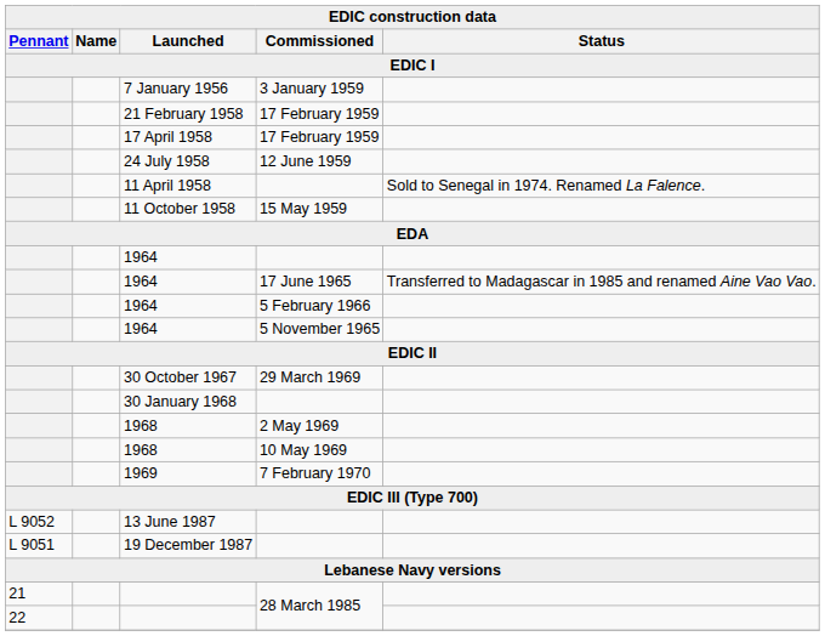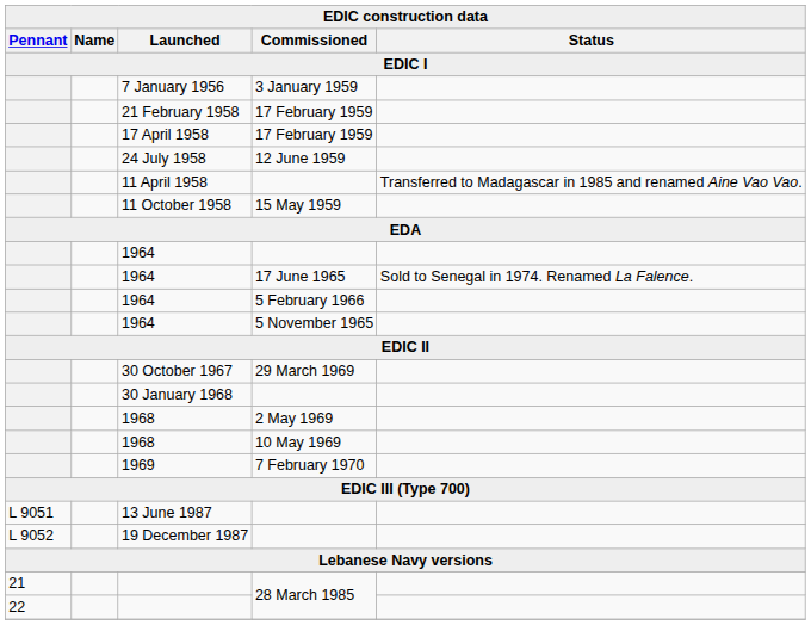 <table border="1" class="wikitable plainrowheaders collapsible">
 <tr>
 <th colspan="5" style="background:#eee;" align="center">EDIC construction data</th>
 </tr>
 <tr>
 <th scope="col"><a href='#'>Pennant</a></th>
 <th scope="col">Name</th>
 <th scope="col">Launched</th>
 <th scope="col">Commissioned</th>
 <th scope="col">Status</th>
 </tr>
 <tr>
 <th colspan="6" style="background:#eee;" align=center>EDIC I</th>
 </tr>
 <tr>
 <th scope="row"></th>
 <td></td>
 <td>7 January 1956</td>
 <td>3 January 1959</td>
 <td></td>
 </tr>
 <tr>
 <th scope="row"></th>
 <td></td>
 <td>21 February 1958</td>
 <td>17 February 1959</td>
 <td></td>
 </tr>
 <tr>
 <th scope="row"></th>
 <td></td>
 <td>17 April 1958</td>
 <td>17 February 1959</td>
 <td></td>
 </tr>
 <tr>
 <th scope="row"></th>
 <td></td>
 <td>24 July 1958</td>
 <td>12 June 1959</td>
 <td></td>
 </tr>
 <tr>
 <th scope="row"></th>
 <td></td>
 <td>11 April 1958</td>
 <td></td>
-<td>Sold to Senegal in 1974. Renamed <em>La Falence</em>.</td>
+<td>Transferred to Madagascar in 1985 and renamed <em>Aine Vao Vao</em>.</td>
 </tr>
 <tr>
 <th scope="row"></th>
 <td></td>
 <td>11 October 1958</td>
 <td>15 May 1959</td>
 <td></td>
 </tr>
 <tr>
 <th colspan="6" style="background:#eee;" align="center">EDA</th>
 </tr>
 <tr>
 <th scope="row"></th>
 <td></td>
 <td>1964</td>
 <td></td>
 <td></td>
 </tr>
 <tr>
 <th scope="row"></th>
 <td></td>
 <td>1964</td>
 <td>17 June 1965</td>
-<td>Transferred to Madagascar in 1985 and renamed <em>Aine Vao Vao</em>.</td>
+<td>Sold to Senegal in 1974. Renamed <em>La Falence</em>.</td>
 </tr>
 <tr>
 <th scope="row"></th>
 <td></td>
 <td>1964</td>
 <td>5 February 1966</td>
 <td></td>
 </tr>
 <tr>
 <th scope="row"></th>
 <td></td>
 <td>1964</td>
 <td>5 November 1965</td>
 <td></td>
 </tr>
 <tr>
 <th colspan="6" style="background:#eee;" align=center>EDIC II</th>
 </tr>
 <tr>
 <th scope="row"></th>
 <td></td>
 <td>30 October 1967</td>
 <td>29 March 1969</td>
 <td></td>
 </tr>
 <tr>
 <th scope="row"></th>
 <td></td>
 <td>30 January 1968</td>
 <td></td>
 <td></td>
 </tr>
 <tr>
 <th scope="row"></th>
 <td></td>
 <td>1968</td>
 <td>2 May 1969</td>
 <td></td>
 </tr>
 <tr>
 <th scope="row"></th>
 <td></td>
 <td>1968</td>
 <td>10 May 1969</td>
 <td></td>
 </tr>
 <tr>
 <th scope="row"></th>
 <td></td>
 <td>1969</td>
 <td>7 February 1970</td>
 <td></td>
 </tr>
 <tr>
 <th colspan="6" style="background:#eee;" align="center">EDIC III (Type 700)</th>
 </tr>
 <tr>
-<td>L 9052</td>
+<td>L 9051</td>
 <td></td>
 <td>13 June 1987</td>
 <td></td>
 <td></td>
 </tr>
 <tr>
-<td>L 9051</td>
+<td>L 9052</td>
 <td></td>
 <td>19 December 1987</td>
 <td></td>
 <td></td>
 </tr>
 <tr>
 <th colspan="6" style="background:#eee;" align="center">Lebanese Navy versions</th>
 </tr>
 <tr>
 <td>21</td>
 <td></td>
 <td></td>
 <td rowspan=2>28 March 1985</td>
 <td></td>
 </tr>
 <tr>
 <td>22</td>
 <td></td>
 <td></td>
 <td></td>
 </tr>
 <tr>
 </tr>
 </table>
